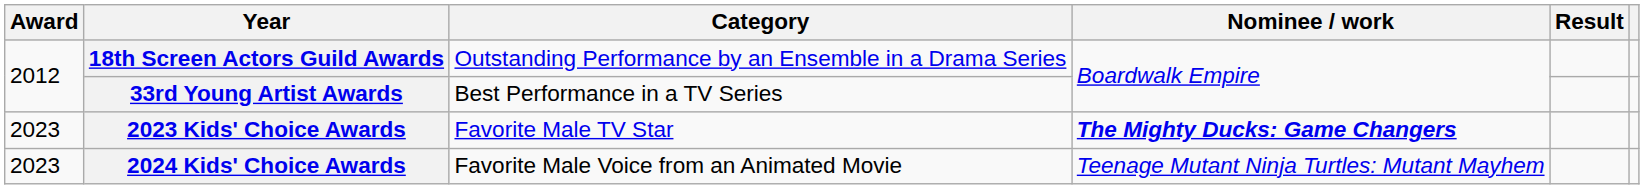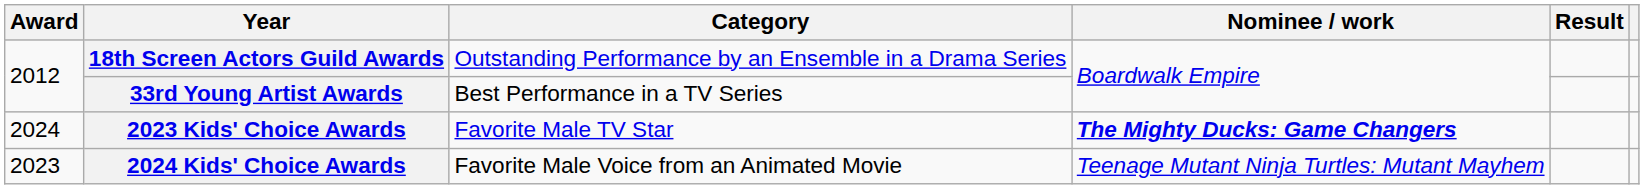 <table class="wikitable plainrowheaders sortable">
 <tr>
 <th scope="col">Award</th>
 <th scope="col">Year</th>
 <th scope="col">Category</th>
 <th scope="col">Nominee / work</th>
 <th scope="col">Result</th>
 <th scope="col" class="unsortable"></th>
 </tr>
 <tr>
 <td rowspan="2">2012</td>
 <th scope="row"><a href='#'>18th Screen Actors Guild Awards</a></th>
 <td><a href='#'>Outstanding Performance by an Ensemble in a Drama Series</a></td>
 <td rowspan="2"><em><a href='#'>Boardwalk Empire</a></em></td>
 <td></td>
 <td align="center"></td>
 </tr>
 <tr>
 <th scope="row"><a href='#'>33rd Young Artist Awards</a></th>
 <td>Best Performance in a TV Series</td>
 <td></td>
 <td align="center"></td>
 </tr>
 <tr>
-<td>2023</td>
+<td>2024</td>
 <th scope="row"><a href='#'>2023 Kids' Choice Awards</a></th>
 <td scope="row"><a href='#'>Favorite Male TV Star</a></td>
 <td><strong><em><a href='#'>The Mighty Ducks: Game Changers</a></em></strong></td>
 <td></td>
 <td align="center"></td>
 </tr>
 <tr>
 <td>2023</td>
 <th scope="row"><a href='#'>2024 Kids' Choice Awards</a></th>
 <td>Favorite Male Voice from an Animated Movie</td>
 <td><em><a href='#'>Teenage Mutant Ninja Turtles: Mutant Mayhem</a></em></td>
 <td></td>
 <td align="center"></td>
 </tr>
 </table>
